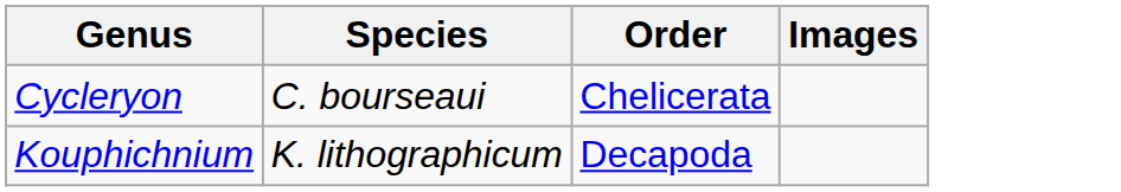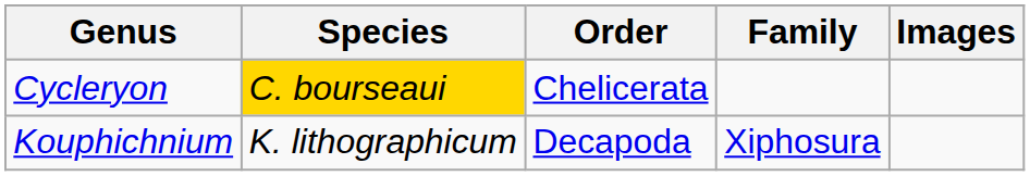 <table class="wikitable sortable">
 <tr>
 <th>Genus</th>
 <th>Species</th>
 <th>Order</th>
+<th>Family</th>
 <th>Images</th>
 </tr>
 <tr>
 <td><em><a href='#'>Cycleryon</a></em></td>
-<td><em>C. bourseaui</em></td>
+<td style="background: gold;"><em>C. bourseaui</em></td>
 <td><a href='#'>Chelicerata</a></td>
+<td></td>
 <td></td>
 </tr>
 <tr>
 <td><em><a href='#'>Kouphichnium</a></em></td>
 <td><em>K. lithographicum</em></td>
 <td><a href='#'>Decapoda</a></td>
+<td><a href='#'>Xiphosura</a></td>
 <td></td>
 </tr>
 </table>
